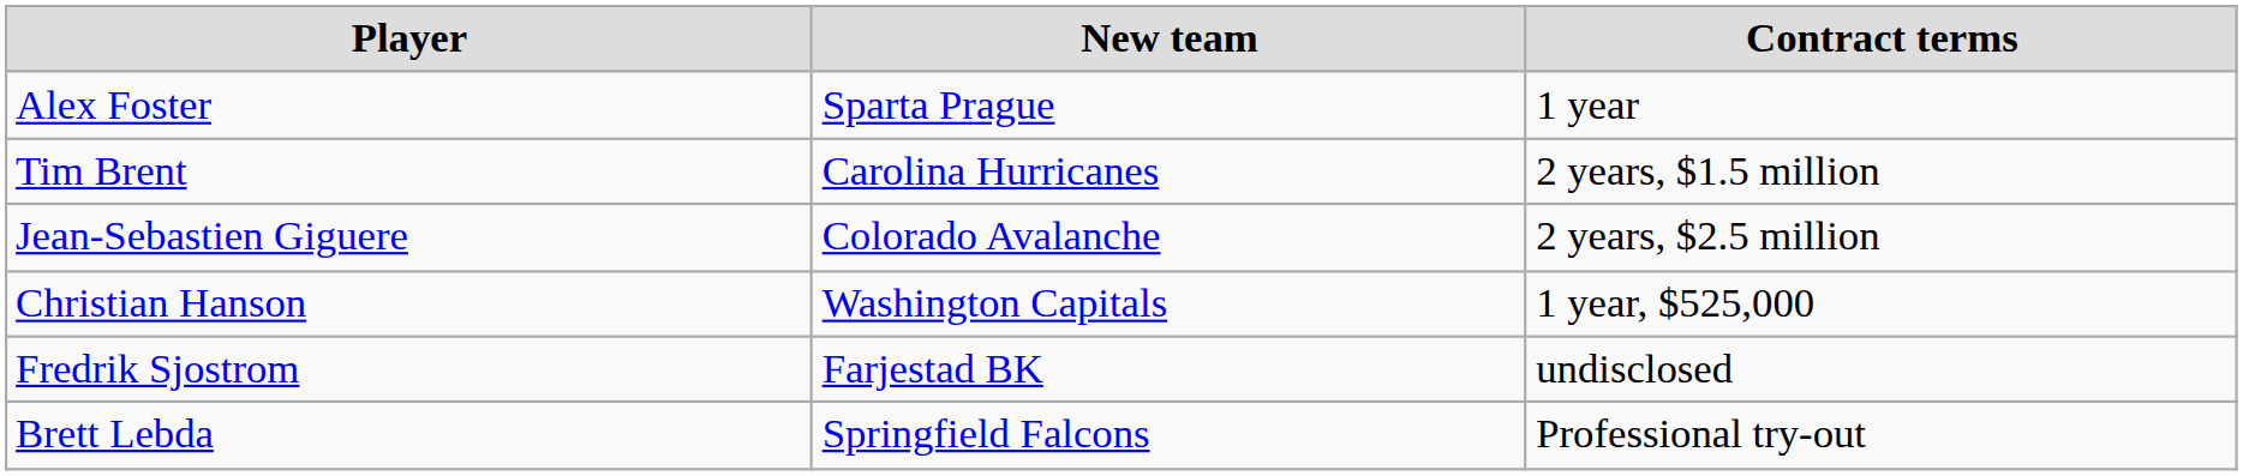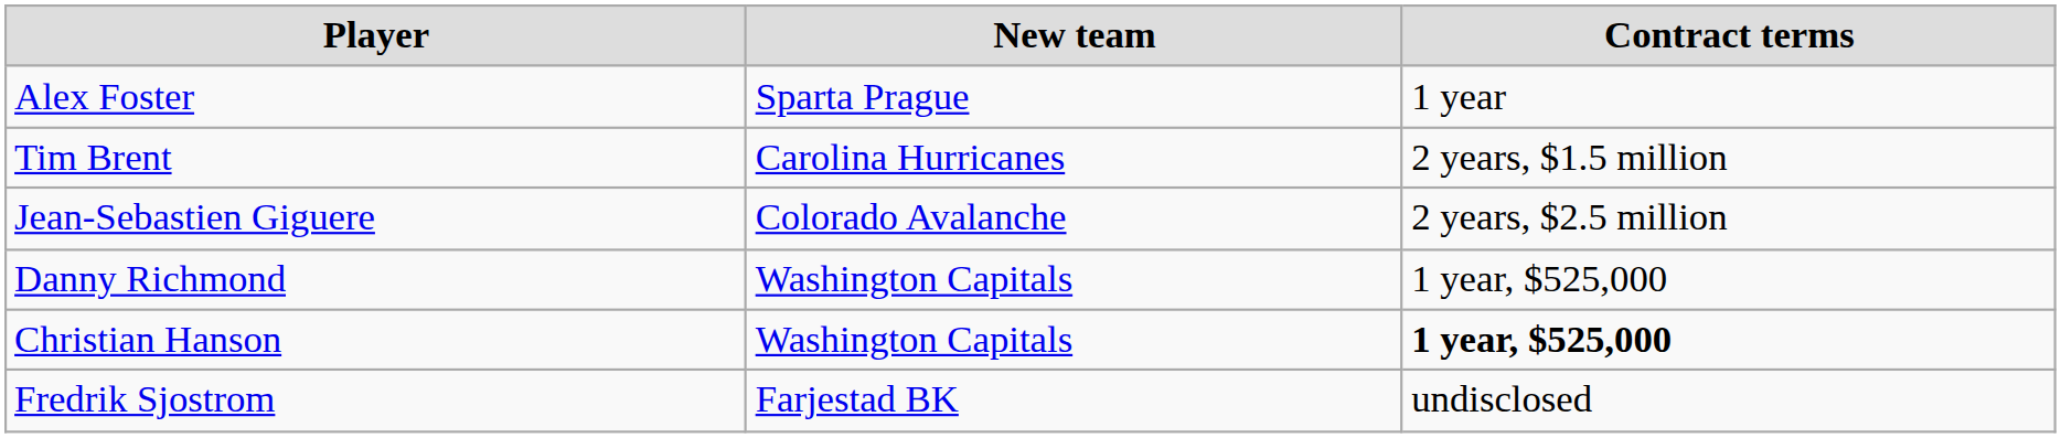 <table class="wikitable" style="width:97%;">
 <tr style="text-align:center; background:#ddd;">
 <td><strong>Player</strong></td>
 <td><strong>New team</strong></td>
 <td><strong>Contract terms</strong></td>
 </tr>
 <tr>
 <td><a href='#'>Alex Foster</a></td>
 <td><a href='#'>Sparta Prague</a></td>
 <td>1 year</td>
 </tr>
 <tr>
 <td><a href='#'>Tim Brent</a></td>
 <td><a href='#'>Carolina Hurricanes</a></td>
 <td>2 years, $1.5 million</td>
 </tr>
 <tr>
 <td><a href='#'>Jean-Sebastien Giguere</a></td>
 <td><a href='#'>Colorado Avalanche</a></td>
 <td>2 years, $2.5 million</td>
 </tr>
 <tr>
+<td><a href='#'>Danny Richmond</a></td>
+<td><a href='#'>Washington Capitals</a></td>
+<td>1 year, $525,000</td>
+</tr>
+<tr>
 <td><a href='#'>Christian Hanson</a></td>
 <td><a href='#'>Washington Capitals</a></td>
-<td>1 year, $525,000</td>
+<td><strong>1 year, $525,000</strong></td>
 </tr>
 <tr>
 <td><a href='#'>Fredrik Sjostrom</a></td>
 <td><a href='#'>Farjestad BK</a></td>
 <td>undisclosed</td>
 </tr>
-<tr>
-<td><a href='#'>Brett Lebda</a></td>
-<td><a href='#'>Springfield Falcons</a></td>
-<td>Professional try-out</td>
-</tr>
 </table>
